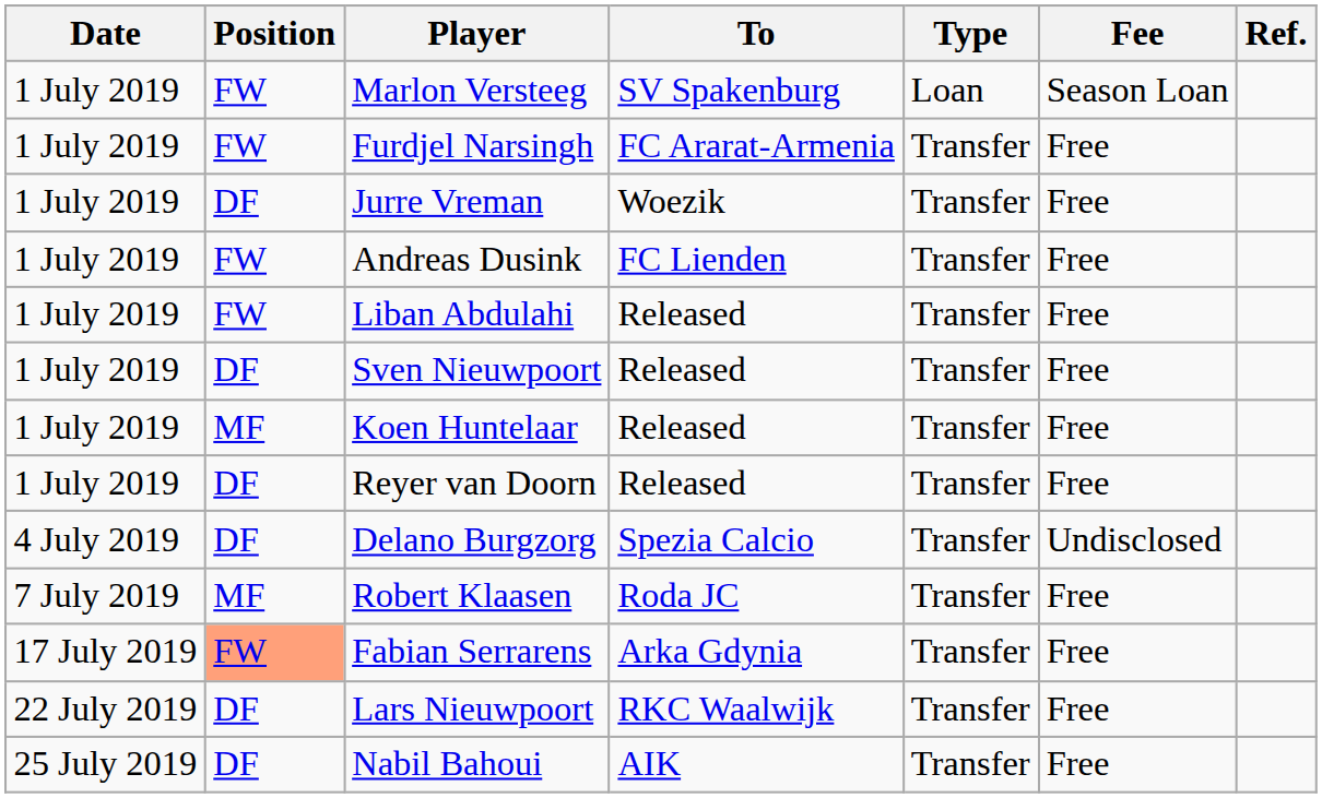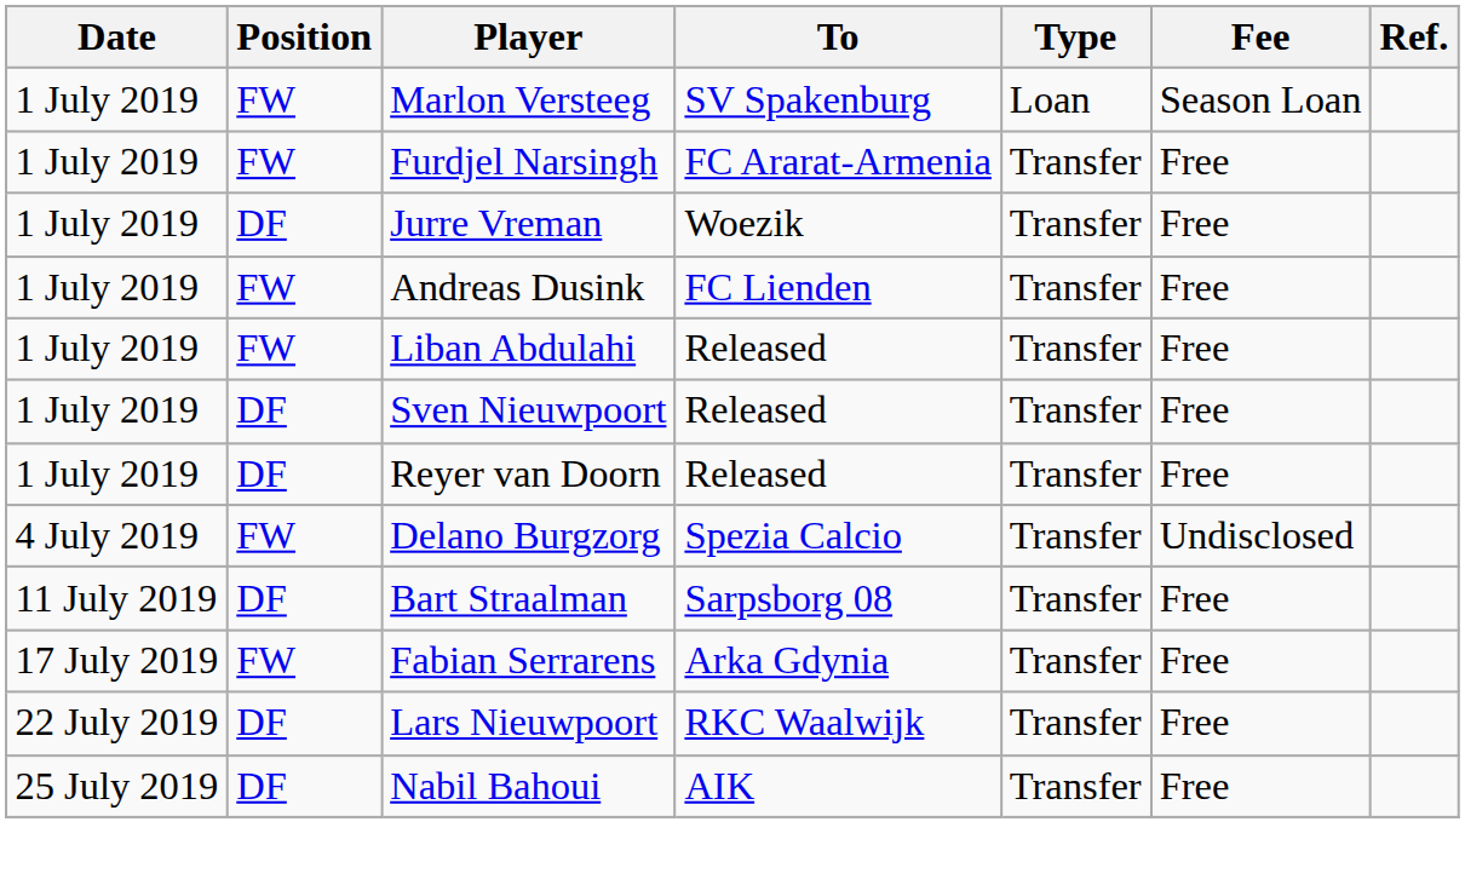 <table class="wikitable">
 <tr>
 <th>Date</th>
 <th>Position</th>
 <th>Player</th>
 <th>To</th>
 <th><abbr>Type</abbr></th>
 <th>Fee</th>
 <th><abbr>Ref.</abbr></th>
 </tr>
 <tr>
 <td>1 July 2019</td>
 <td><a href='#'>FW</a></td>
 <td> <a href='#'>Marlon Versteeg</a></td>
 <td> <a href='#'>SV Spakenburg</a></td>
 <td>Loan</td>
 <td>Season Loan</td>
 <td></td>
 </tr>
 <tr>
 <td>1 July 2019</td>
 <td><a href='#'>FW</a></td>
 <td> <a href='#'>Furdjel Narsingh</a></td>
 <td> <a href='#'>FC Ararat-Armenia</a></td>
 <td>Transfer</td>
 <td>Free</td>
 <td></td>
 </tr>
 <tr>
 <td>1 July 2019</td>
 <td><a href='#'>DF</a></td>
 <td> <a href='#'>Jurre Vreman</a></td>
 <td> Woezik</td>
 <td>Transfer</td>
 <td>Free</td>
 <td></td>
 </tr>
 <tr>
 <td>1 July 2019</td>
 <td><a href='#'>FW</a></td>
 <td> Andreas Dusink</td>
 <td> <a href='#'>FC Lienden</a></td>
 <td>Transfer</td>
 <td>Free</td>
 <td></td>
 </tr>
 <tr>
 <td>1 July 2019</td>
 <td><a href='#'>FW</a></td>
 <td> <a href='#'>Liban Abdulahi</a></td>
 <td>Released</td>
 <td>Transfer</td>
 <td>Free</td>
 <td></td>
 </tr>
 <tr>
 <td>1 July 2019</td>
 <td><a href='#'>DF</a></td>
 <td> <a href='#'>Sven Nieuwpoort</a></td>
 <td>Released</td>
 <td>Transfer</td>
 <td>Free</td>
 <td></td>
 </tr>
 <tr>
 <td>1 July 2019</td>
-<td><a href='#'>MF</a></td>
-<td> <a href='#'>Koen Huntelaar</a></td>
-<td>Released</td>
-<td>Transfer</td>
-<td>Free</td>
-<td></td>
-</tr>
-<tr>
-<td>1 July 2019</td>
 <td><a href='#'>DF</a></td>
 <td> Reyer van Doorn</td>
 <td>Released</td>
 <td>Transfer</td>
 <td>Free</td>
 <td></td>
 </tr>
 <tr>
 <td>4 July 2019</td>
-<td><a href='#'>DF</a></td>
+<td><a href='#'>FW</a></td>
 <td> <a href='#'>Delano Burgzorg</a></td>
 <td> <a href='#'>Spezia Calcio</a></td>
 <td>Transfer</td>
 <td>Undisclosed</td>
 <td></td>
 </tr>
 <tr>
-<td>7 July 2019</td>
-<td><a href='#'>MF</a></td>
-<td> <a href='#'>Robert Klaasen</a></td>
-<td> <a href='#'>Roda JC</a></td>
+<td>11 July 2019</td>
+<td><a href='#'>DF</a></td>
+<td> <a href='#'>Bart Straalman</a></td>
+<td> <a href='#'>Sarpsborg 08</a></td>
 <td>Transfer</td>
 <td>Free</td>
 <td></td>
 </tr>
 <tr>
 <td>17 July 2019</td>
-<td style="background: lightsalmon;"><a href='#'>FW</a></td>
+<td><a href='#'>FW</a></td>
 <td> <a href='#'>Fabian Serrarens</a></td>
 <td> <a href='#'>Arka Gdynia</a></td>
 <td>Transfer</td>
 <td>Free</td>
 <td></td>
 </tr>
 <tr>
 <td>22 July 2019</td>
 <td><a href='#'>DF</a></td>
 <td> <a href='#'>Lars Nieuwpoort</a></td>
 <td> <a href='#'>RKC Waalwijk</a></td>
 <td>Transfer</td>
 <td>Free</td>
 <td></td>
 </tr>
 <tr>
 <td>25 July 2019</td>
 <td><a href='#'>DF</a></td>
 <td> <a href='#'>Nabil Bahoui</a></td>
 <td> <a href='#'>AIK</a></td>
 <td>Transfer</td>
 <td>Free</td>
 <td></td>
 </tr>
 </table>
